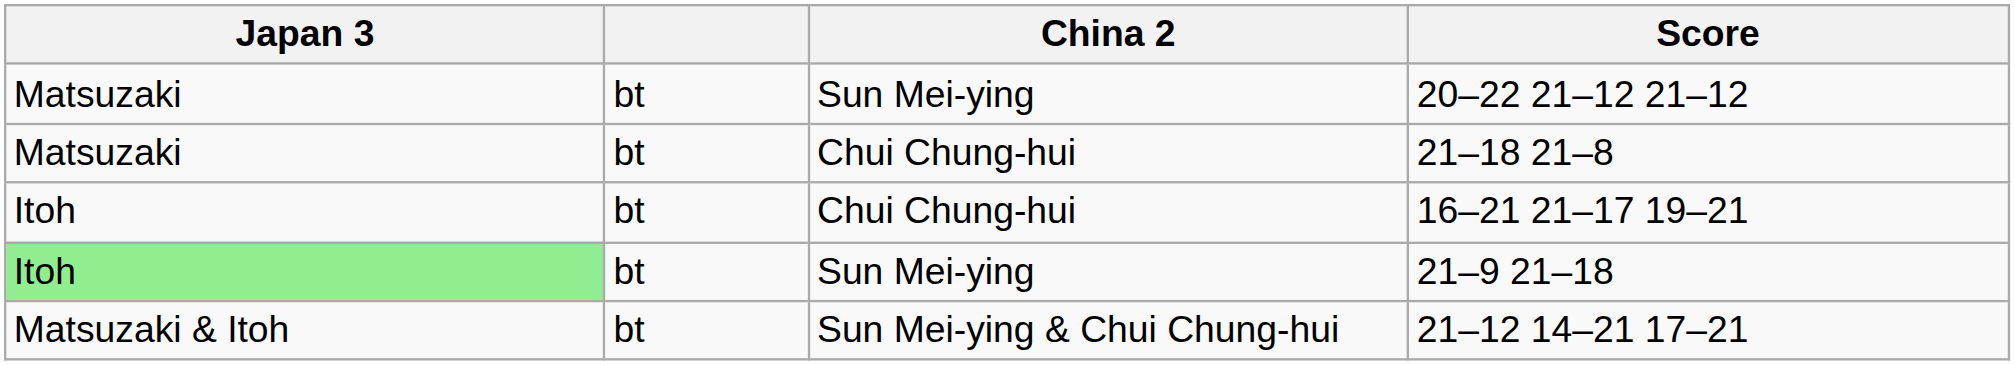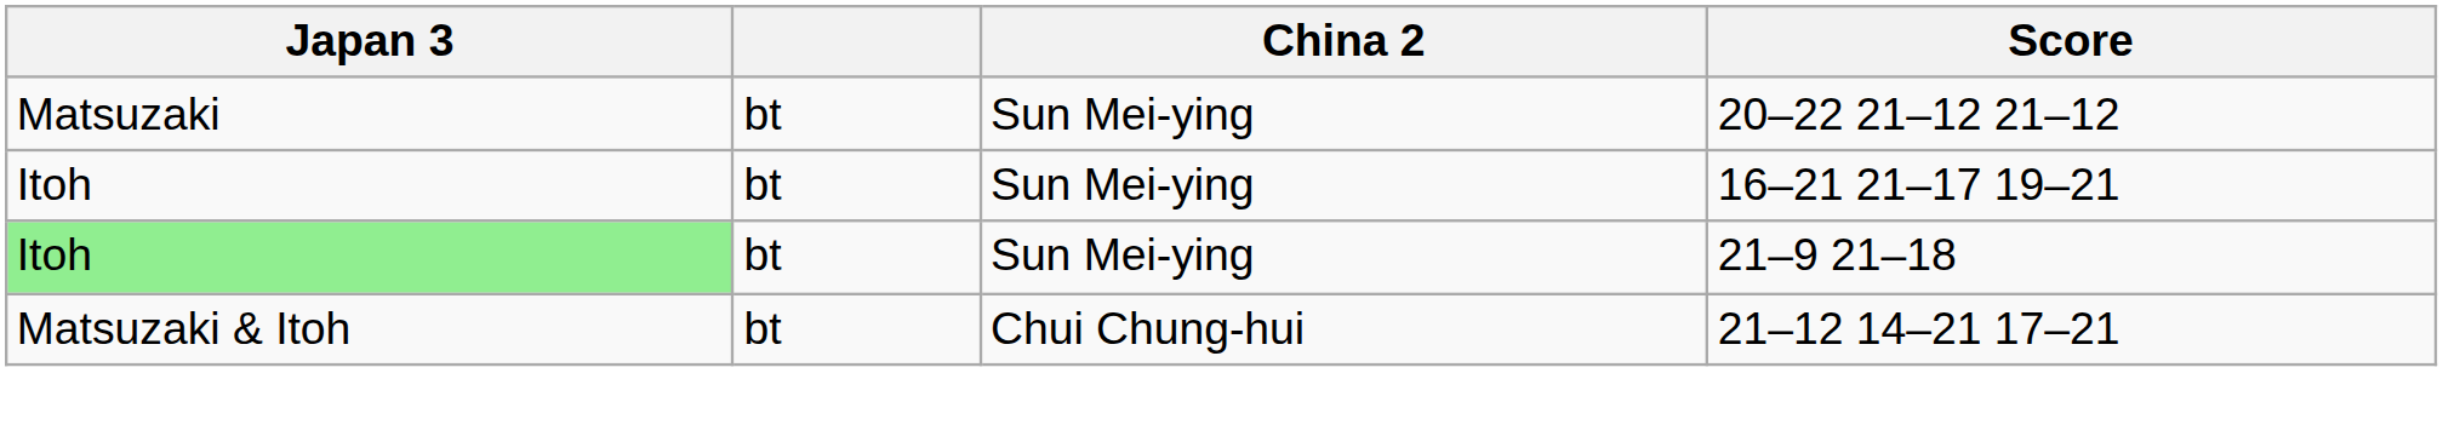 <table class="wikitable">
 <tr>
 <th width=250> Japan 3</th>
 <th width=80></th>
 <th width=250> China 2</th>
 <th width=250>Score</th>
 </tr>
 <tr>
 <td>Matsuzaki</td>
 <td>bt</td>
 <td>Sun Mei-ying</td>
 <td>20–22 21–12 21–12</td>
 </tr>
 <tr>
-<td>Matsuzaki</td>
-<td>bt</td>
-<td>Chui Chung-hui</td>
-<td>21–18 21–8</td>
-</tr>
-<tr>
 <td>Itoh</td>
 <td>bt</td>
-<td>Chui Chung-hui</td>
+<td>Sun Mei-ying</td>
 <td>16–21 21–17 19–21</td>
 </tr>
 <tr>
 <td style="background: lightgreen;">Itoh</td>
 <td>bt</td>
 <td>Sun Mei-ying</td>
 <td>21–9 21–18</td>
 </tr>
 <tr>
 <td>Matsuzaki & Itoh</td>
 <td>bt</td>
-<td>Sun Mei-ying & Chui Chung-hui</td>
+<td>Chui Chung-hui</td>
 <td>21–12 14–21 17–21</td>
 </tr>
 </table>
